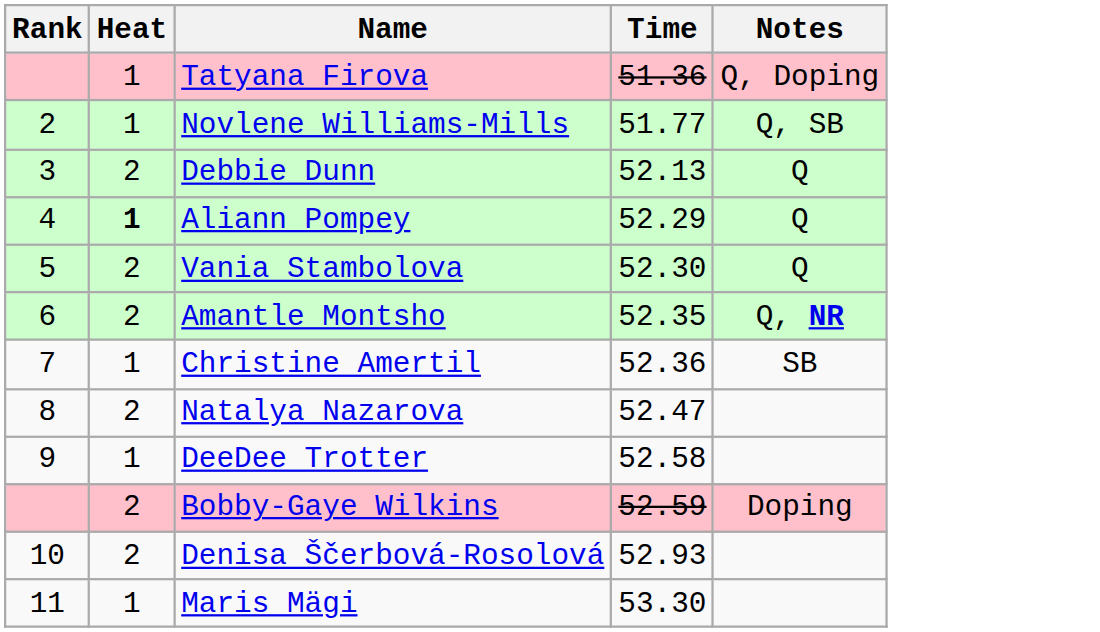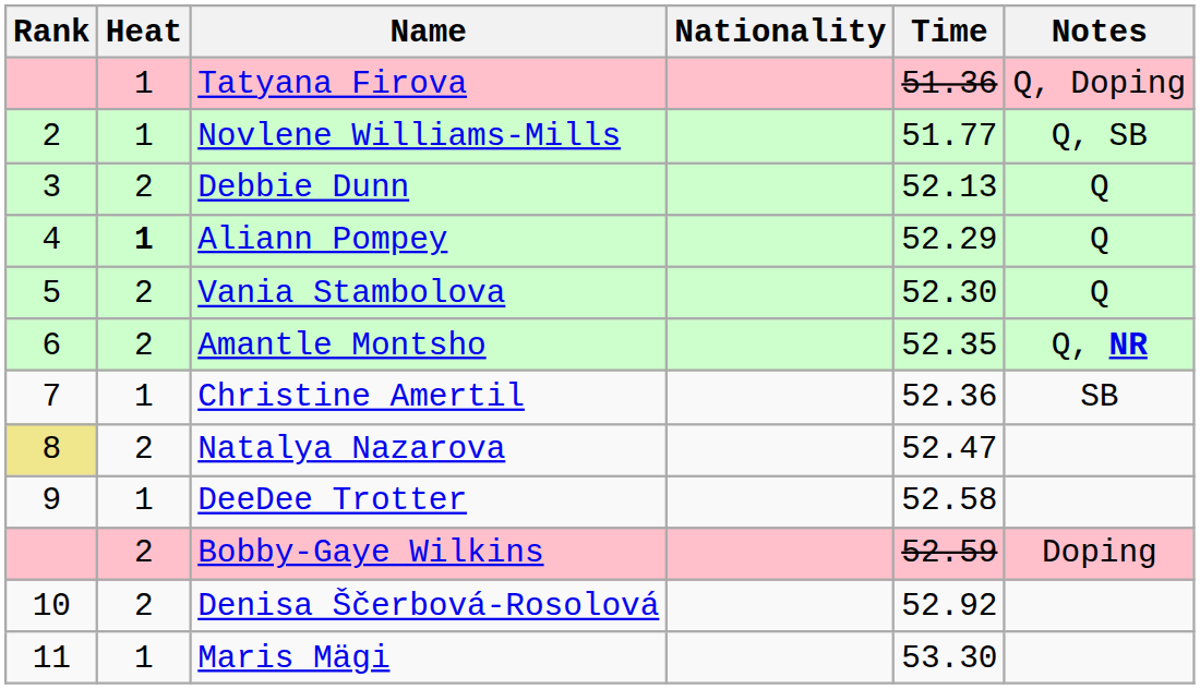 <table class="wikitable sortable" style="text-align:center">
 <tr>
 <th>Rank</th>
 <th>Heat</th>
 <th>Name</th>
+<th>Nationality</th>
 <th>Time</th>
 <th>Notes</th>
 </tr>
 <tr bgcolor=pink>
 <td></td>
 <td>1</td>
 <td align=left><a href='#'>Tatyana Firova</a></td>
+<td align=left></td>
 <td><s>51.36</s></td>
 <td>Q, Doping</td>
 </tr>
 <tr bgcolor=ccffcc>
 <td>2</td>
 <td>1</td>
 <td align=left><a href='#'>Novlene Williams-Mills</a></td>
+<td align=left></td>
 <td>51.77</td>
 <td>Q, SB</td>
 </tr>
 <tr bgcolor=ccffcc>
 <td>3</td>
 <td>2</td>
 <td align=left><a href='#'>Debbie Dunn</a></td>
+<td align=left></td>
 <td>52.13</td>
 <td>Q</td>
 </tr>
 <tr bgcolor=ccffcc>
 <td>4</td>
 <td><strong>1</strong></td>
 <td align=left><a href='#'>Aliann Pompey</a></td>
+<td align=left></td>
 <td>52.29</td>
 <td>Q</td>
 </tr>
 <tr bgcolor=ccffcc>
 <td>5</td>
 <td>2</td>
 <td align=left><a href='#'>Vania Stambolova</a></td>
+<td align=left></td>
 <td>52.30</td>
 <td>Q</td>
 </tr>
 <tr bgcolor=ccffcc>
 <td>6</td>
 <td>2</td>
 <td align=left><a href='#'>Amantle Montsho</a></td>
+<td align=left></td>
 <td>52.35</td>
 <td>Q, <strong><a href='#'>NR</a></strong></td>
 </tr>
 <tr>
 <td>7</td>
 <td>1</td>
 <td align=left><a href='#'>Christine Amertil</a></td>
+<td align=left></td>
 <td>52.36</td>
 <td>SB</td>
 </tr>
 <tr>
-<td>8</td>
+<td style="background: khaki;">8</td>
 <td>2</td>
 <td align=left><a href='#'>Natalya Nazarova</a></td>
+<td align=left></td>
 <td>52.47</td>
 <td></td>
 </tr>
 <tr>
 <td>9</td>
 <td>1</td>
 <td align=left><a href='#'>DeeDee Trotter</a></td>
+<td align=left></td>
 <td>52.58</td>
 <td></td>
 </tr>
 <tr bgcolor=pink>
 <td></td>
 <td>2</td>
 <td align=left><a href='#'>Bobby-Gaye Wilkins</a></td>
+<td align=left></td>
 <td><s>52.59  </s></td>
 <td>Doping</td>
 </tr>
 <tr>
 <td>10</td>
 <td>2</td>
 <td align=left><a href='#'>Denisa Ščerbová-Rosolová</a></td>
-<td>52.93</td>
+<td align=left></td>
+<td>52.92</td>
 <td></td>
 </tr>
 <tr>
 <td>11</td>
 <td>1</td>
 <td align=left><a href='#'>Maris Mägi</a></td>
+<td align=left></td>
 <td>53.30</td>
 <td></td>
 </tr>
 </table>
